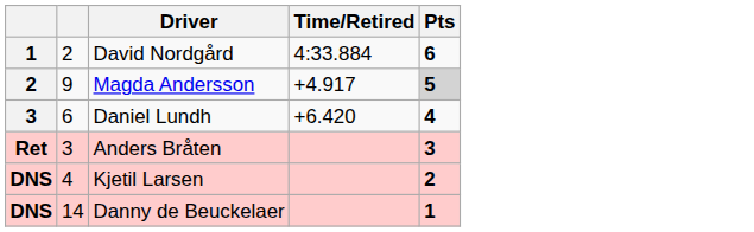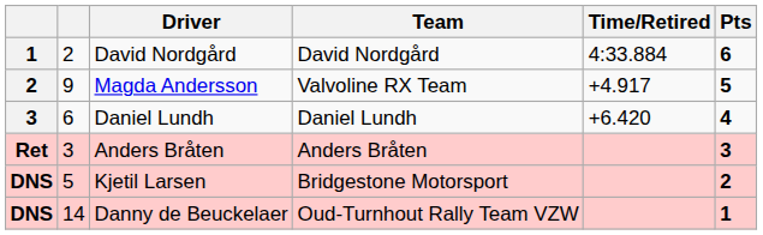 <table class=wikitable style="font-size:95%">
 <tr>
 <th></th>
 <th></th>
 <th>Driver</th>
+<th>Team</th>
 <th>Time/Retired</th>
 <th>Pts</th>
 </tr>
 <tr>
 <th>1</th>
 <td>2</td>
 <td> David Nordgård</td>
+<td>David Nordgård</td>
 <td>4:33.884</td>
 <td><strong>6</strong></td>
 </tr>
 <tr>
 <th>2</th>
 <td>9</td>
 <td> <a href='#'>Magda Andersson</a></td>
+<td>Valvoline RX Team</td>
 <td>+4.917</td>
-<td style="background: lightgrey;"><strong>5</strong></td>
+<td><strong>5</strong></td>
 </tr>
 <tr>
 <th>3</th>
 <td>6</td>
 <td> Daniel Lundh</td>
+<td>Daniel Lundh</td>
 <td>+6.420</td>
 <td><strong>4</strong></td>
 </tr>
 <tr>
 <th style="background:#ffcccc;">Ret</th>
 <td style="background:#ffcccc;">3</td>
 <td style="background:#ffcccc;"> Anders Bråten</td>
+<td style="background:#ffcccc;">Anders Bråten</td>
 <td style="background:#ffcccc;"></td>
 <td style="background:#ffcccc;"><strong>3</strong></td>
 </tr>
 <tr>
 <th style="background:#ffcccc;">DNS</th>
-<td style="background:#ffcccc;">4</td>
+<td style="background:#ffcccc;">5</td>
 <td style="background:#ffcccc;"> Kjetil Larsen</td>
+<td style="background:#ffcccc;">Bridgestone Motorsport</td>
 <td style="background:#ffcccc;"></td>
 <td style="background:#ffcccc;"><strong>2</strong></td>
 </tr>
 <tr>
 <th style="background:#ffcccc;">DNS</th>
 <td style="background:#ffcccc;">14</td>
 <td style="background:#ffcccc;"> Danny de Beuckelaer</td>
+<td style="background:#ffcccc;">Oud-Turnhout Rally Team VZW</td>
 <td style="background:#ffcccc;"></td>
 <td style="background:#ffcccc;"><strong>1</strong></td>
 </tr>
 </table>
